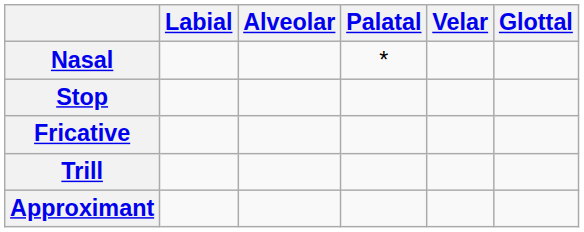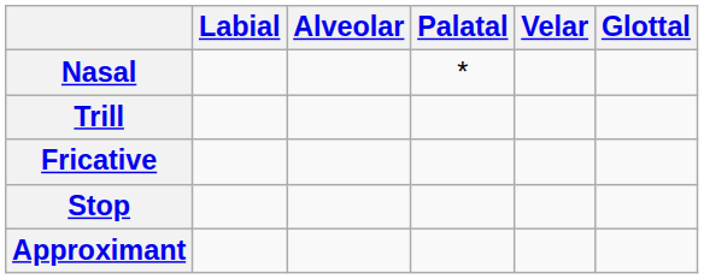 <table class="wikitable" style="text-align:center">
 <tr>
 <th></th>
 <th><a href='#'>Labial</a></th>
 <th><a href='#'>Alveolar</a></th>
 <th><a href='#'>Palatal</a></th>
 <th><a href='#'>Velar</a></th>
 <th><a href='#'>Glottal</a></th>
 </tr>
 <tr align="center">
 <th><a href='#'>Nasal</a></th>
 <td></td>
 <td></td>
 <td>*</td>
 <td></td>
 <td></td>
 </tr>
 <tr align="center">
-<th><a href='#'>Stop</a></th>
+<th><a href='#'>Trill</a></th>
 <td></td>
 <td></td>
 <td></td>
 <td></td>
 <td></td>
 </tr>
 <tr align="center">
 <th><a href='#'>Fricative</a></th>
 <td></td>
 <td></td>
 <td></td>
 <td></td>
 <td></td>
 </tr>
 <tr align="center">
-<th><a href='#'>Trill</a></th>
+<th><a href='#'>Stop</a></th>
 <td></td>
 <td></td>
 <td></td>
 <td></td>
 <td></td>
 </tr>
 <tr align="center">
 <th><a href='#'>Approximant</a></th>
 <td></td>
 <td></td>
 <td></td>
 <td></td>
 <td></td>
 </tr>
 </table>
